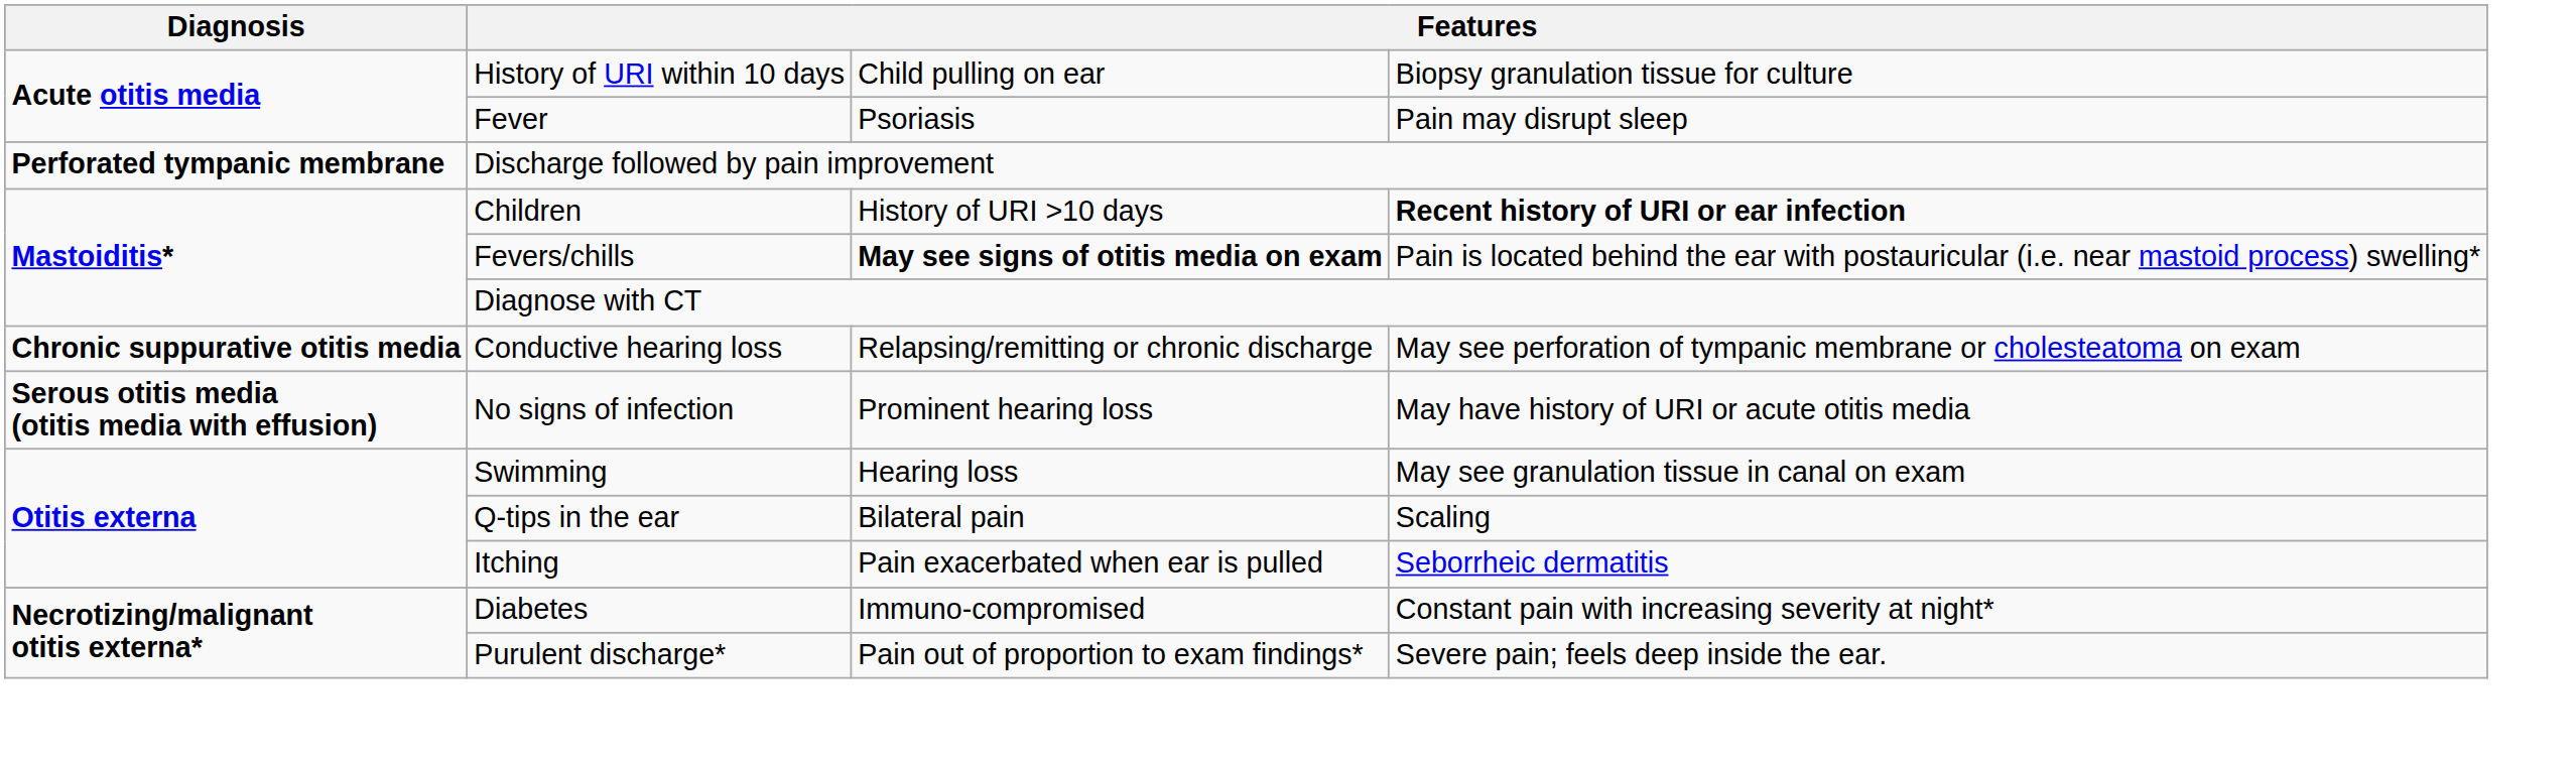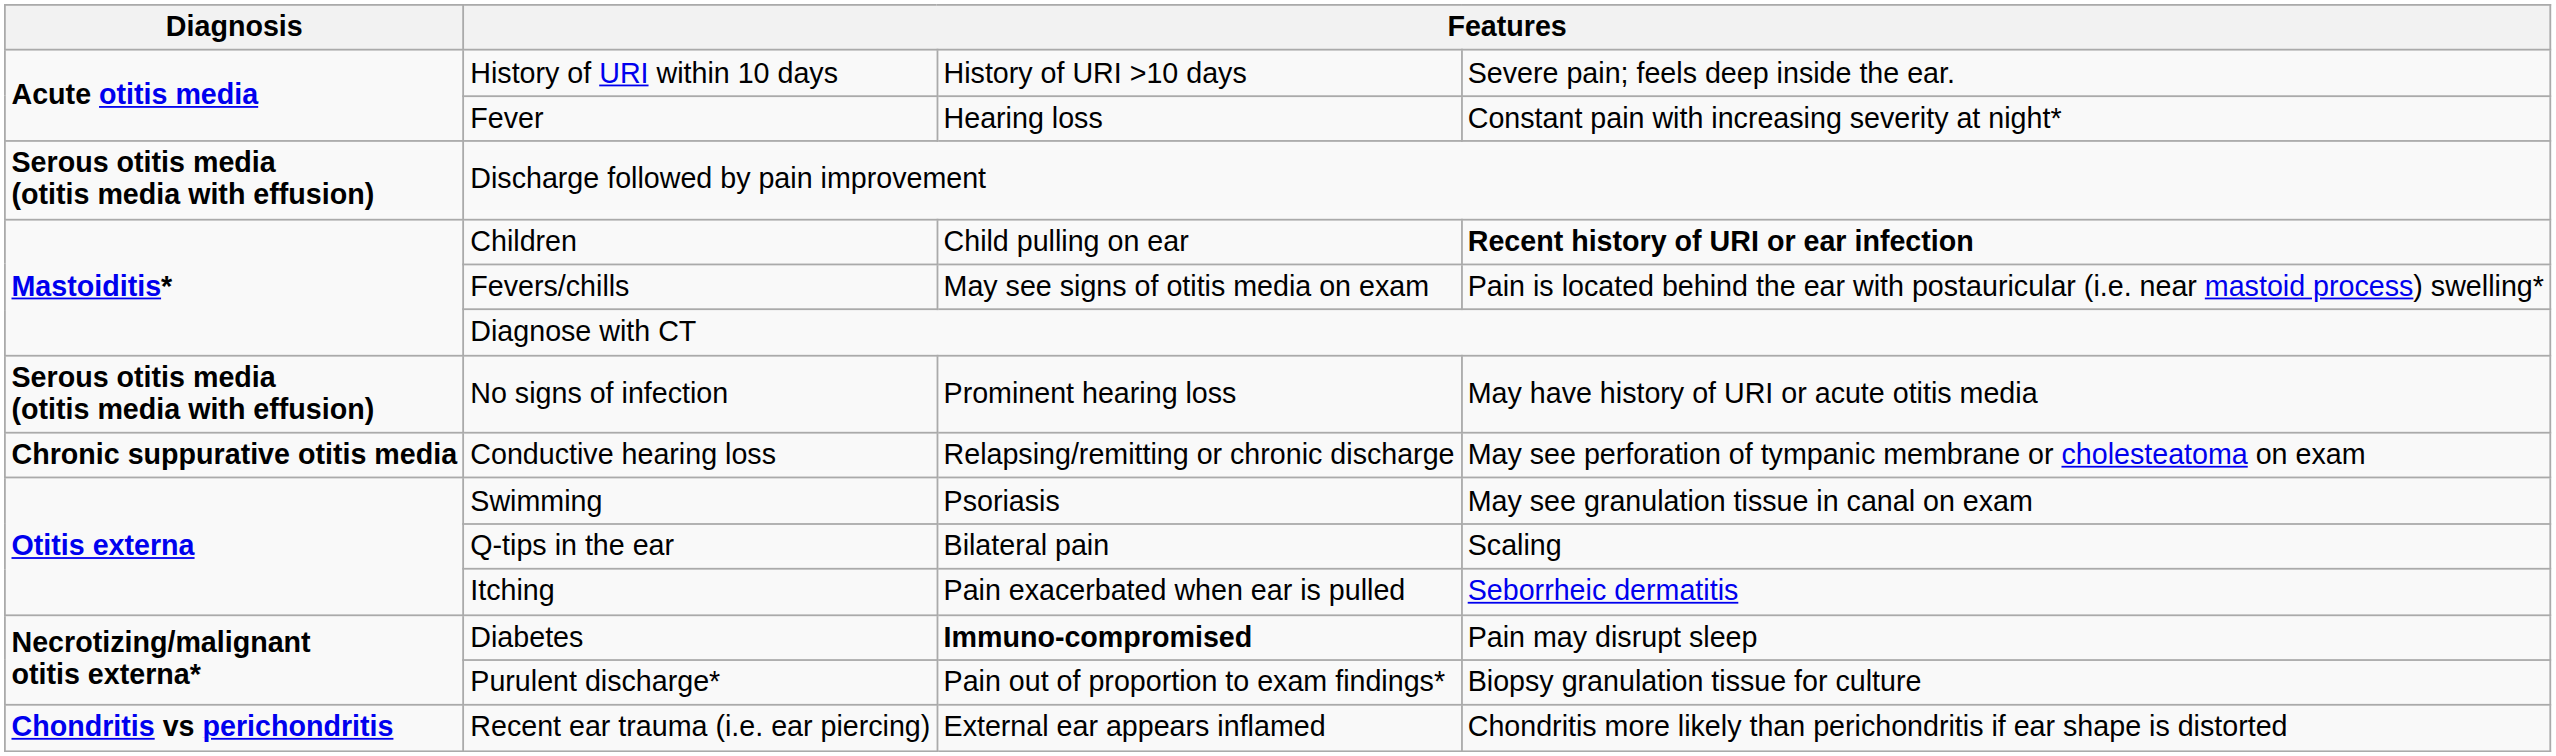 <table class="wikitable">
 <tr>
 <th>Diagnosis</th>
 <th colspan="3">Features</th>
 </tr>
 <tr>
 <td rowspan="2"><strong>Acute <a href='#'>otitis media</a></strong></td>
 <td>History of <a href='#'>URI</a> within 10 days</td>
-<td>Child pulling on ear</td>
-<td>Biopsy granulation tissue for culture</td>
+<td>History of URI >10 days</td>
+<td>Severe pain; feels deep inside the ear.</td>
 </tr>
 <tr>
 <td>Fever</td>
-<td>Psoriasis</td>
-<td>Pain may disrupt sleep</td>
+<td>Hearing loss</td>
+<td>Constant pain with increasing severity at night*</td>
 </tr>
 <tr>
-<td><strong>Perforated tympanic membrane</strong></td>
+<td><strong>Serous otitis media</strong><br><strong>(otitis media with effusion)</strong></td>
 <td colspan="3">Discharge followed by pain improvement</td>
 </tr>
 <tr>
 <td rowspan="3"><strong><a href='#'>Mastoiditis</a>*</strong></td>
 <td>Children</td>
-<td>History of URI >10 days</td>
+<td>Child pulling on ear</td>
 <td><strong>Recent history of URI or ear infection</strong></td>
 </tr>
 <tr>
 <td>Fevers/chills</td>
-<td><strong>May see signs of otitis media on exam</strong></td>
+<td>May see signs of otitis media on exam</td>
 <td>Pain is located behind the ear with postauricular (i.e. near <a href='#'>mastoid process</a>) swelling*</td>
 </tr>
 <tr>
 <td colspan="3">Diagnose with CT</td>
+</tr>
+<tr>
+<td><strong>Serous otitis media</strong><br><strong>(otitis media with effusion)</strong></td>
+<td>No signs of infection</td>
+<td>Prominent hearing loss</td>
+<td>May have history of URI or acute otitis media</td>
 </tr>
 <tr>
 <td><strong>Chronic suppurative otitis media</strong></td>
 <td>Conductive hearing loss</td>
 <td>Relapsing/remitting or chronic discharge</td>
 <td>May see perforation of tympanic membrane or <a href='#'>cholesteatoma</a> on exam</td>
 </tr>
 <tr>
-<td><strong>Serous otitis media</strong><br><strong>(otitis media with effusion)</strong></td>
-<td>No signs of infection</td>
-<td>Prominent hearing loss</td>
-<td>May have history of URI or acute otitis media</td>
-</tr>
-<tr>
 <td rowspan="3"><strong><a href='#'>Otitis externa</a></strong></td>
 <td>Swimming</td>
-<td>Hearing loss</td>
+<td>Psoriasis</td>
 <td>May see granulation tissue in canal on exam</td>
 </tr>
 <tr>
 <td>Q-tips in the ear</td>
 <td>Bilateral pain</td>
 <td>Scaling</td>
 </tr>
 <tr>
 <td>Itching</td>
 <td>Pain exacerbated when ear is pulled</td>
 <td><a href='#'>Seborrheic dermatitis</a></td>
 </tr>
 <tr>
 <td rowspan="2"><strong>Necrotizing/malignant</strong><br><strong>otitis externa*</strong></td>
 <td>Diabetes</td>
-<td>Immuno-compromised</td>
-<td>Constant pain with increasing severity at night*</td>
+<td><strong>Immuno-compromised</strong></td>
+<td>Pain may disrupt sleep</td>
 </tr>
 <tr>
 <td>Purulent discharge*</td>
 <td>Pain out of proportion to exam findings*</td>
-<td>Severe pain; feels deep inside the ear.</td>
+<td>Biopsy granulation tissue for culture</td>
+</tr>
+<tr>
+<td><strong><a href='#'>Chondritis</a> vs <a href='#'>perichondritis</a></strong></td>
+<td>Recent ear trauma (i.e. ear piercing)</td>
+<td>External ear appears inflamed</td>
+<td>Chondritis more likely than perichondritis if ear shape is distorted</td>
 </tr>
 </table>
